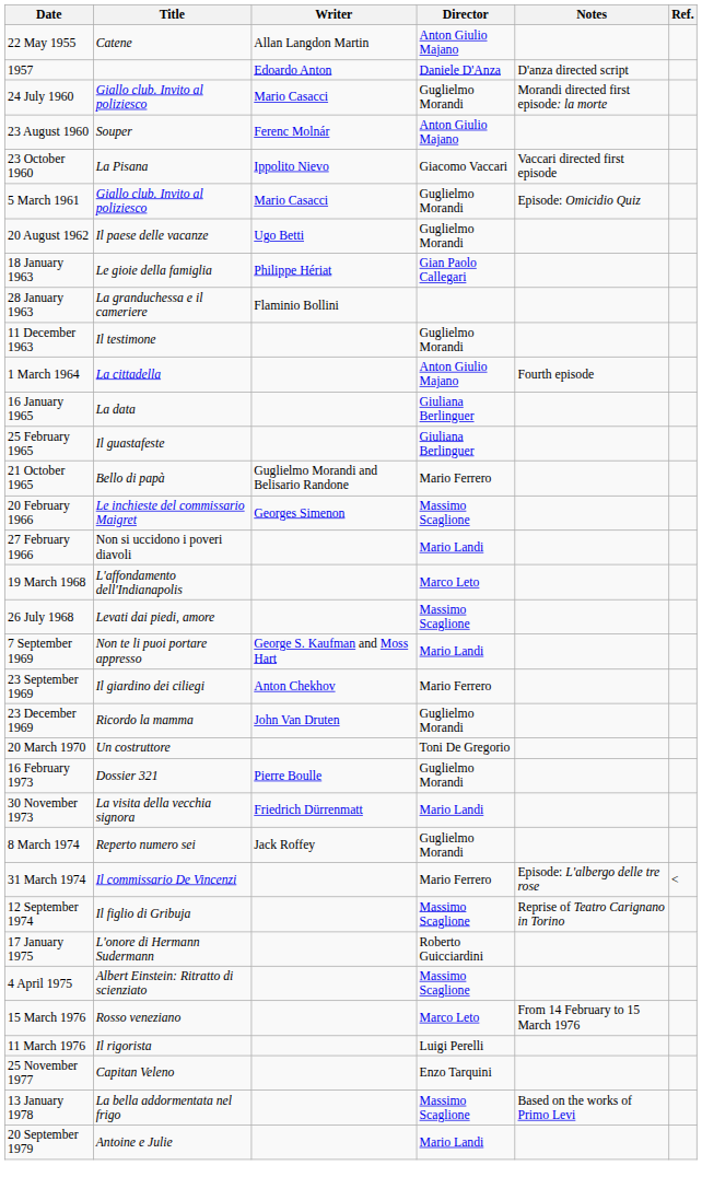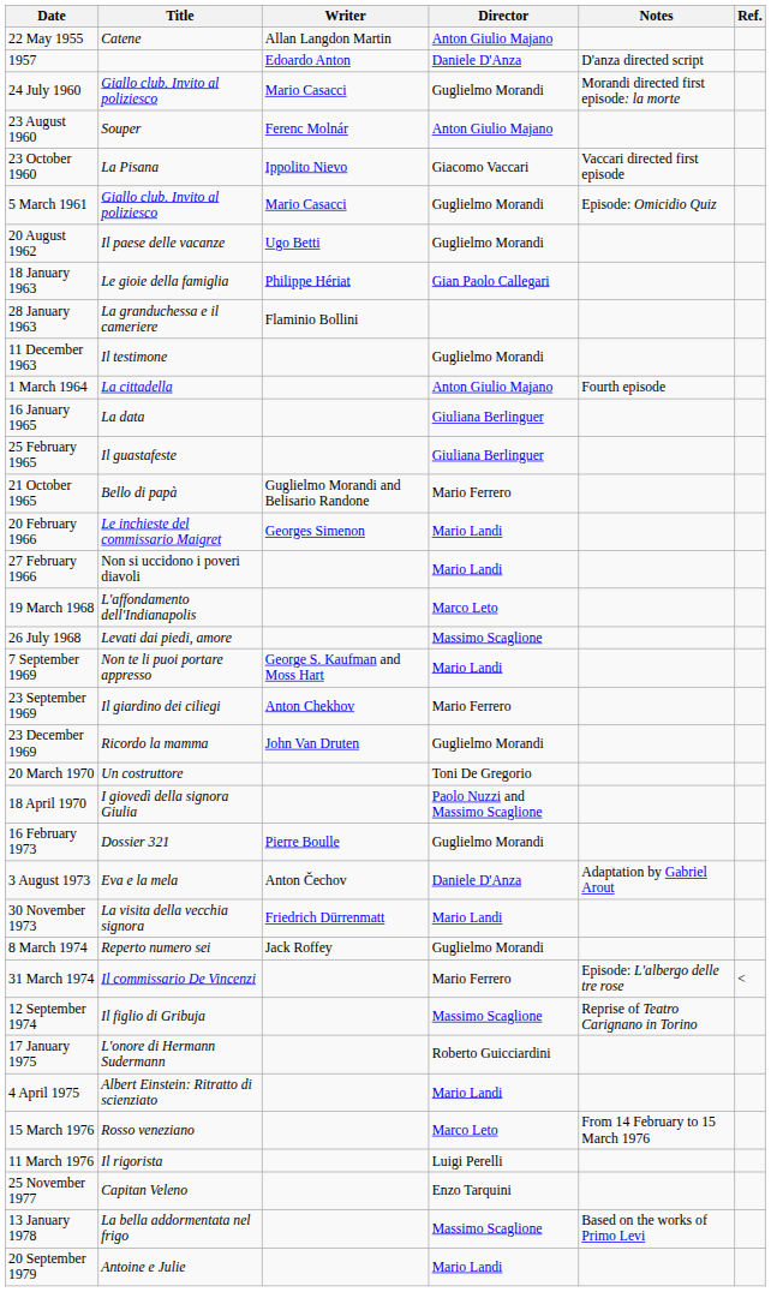 <table class="wikitable sortable defaultleft col1right">
 <tr>
 <th>Date</th>
 <th>Title</th>
 <th>Writer</th>
 <th>Director</th>
 <th>Notes</th>
 <th>Ref.</th>
 </tr>
 <tr>
 <td>22 May 1955</td>
 <td><em>Catene</em></td>
 <td>Allan Langdon Martin</td>
 <td><a href='#'>Anton Giulio Majano</a></td>
 <td></td>
 <td></td>
 </tr>
 <tr>
 <td>1957</td>
 <td><em></em></td>
 <td><a href='#'>Edoardo Anton</a></td>
 <td><a href='#'>Daniele D'Anza</a></td>
 <td>D'anza directed script</td>
 <td></td>
 </tr>
 <tr>
 <td>24 July 1960</td>
 <td><em><a href='#'>Giallo club. Invito al poliziesco</a></em></td>
 <td><a href='#'>Mario Casacci</a></td>
 <td>Guglielmo Morandi</td>
 <td>Morandi directed first episode<em>: la morte</em></td>
 <td></td>
 </tr>
 <tr>
 <td>23 August 1960</td>
 <td><em>Souper</em></td>
 <td><a href='#'>Ferenc Molnár</a></td>
 <td><a href='#'>Anton Giulio Majano</a></td>
 <td></td>
 <td></td>
 </tr>
 <tr>
 <td>23 October 1960</td>
 <td><em>La Pisana</em></td>
 <td><a href='#'>Ippolito Nievo</a></td>
 <td>Giacomo Vaccari</td>
 <td>Vaccari directed first episode</td>
 <td></td>
 </tr>
 <tr>
 <td>5 March 1961</td>
 <td><em><a href='#'>Giallo club. Invito al poliziesco</a></em></td>
 <td><a href='#'>Mario Casacci</a></td>
 <td>Guglielmo Morandi</td>
 <td>Episode: <em>Omicidio Quiz</em></td>
 <td></td>
 </tr>
 <tr>
 <td>20 August 1962</td>
 <td><em>Il paese delle vacanze</em></td>
 <td><a href='#'>Ugo Betti</a></td>
 <td>Guglielmo Morandi</td>
 <td></td>
 <td></td>
 </tr>
 <tr>
 <td>18 January 1963</td>
 <td><em>Le gioie della famiglia</em></td>
 <td><a href='#'>Philippe Hériat</a></td>
 <td><a href='#'>Gian Paolo Callegari</a></td>
 <td></td>
 <td></td>
 </tr>
 <tr>
 <td>28 January 1963</td>
 <td><em>La granduchessa e il cameriere</em></td>
 <td>Flaminio Bollini</td>
 <td></td>
 <td></td>
 <td></td>
 </tr>
 <tr>
 <td>11 December 1963</td>
 <td><em>Il testimone</em></td>
 <td></td>
 <td>Guglielmo Morandi</td>
 <td></td>
 <td></td>
 </tr>
 <tr>
 <td>1 March 1964</td>
 <td><em><a href='#'>La cittadella</a></em></td>
 <td></td>
 <td><a href='#'>Anton Giulio Majano</a></td>
 <td>Fourth episode</td>
 <td></td>
 </tr>
 <tr>
 <td>16 January 1965</td>
 <td><em>La data</em></td>
 <td></td>
 <td><a href='#'>Giuliana Berlinguer</a></td>
 <td></td>
 <td></td>
 </tr>
 <tr>
 <td>25 February 1965</td>
 <td><em>Il guastafeste</em></td>
 <td></td>
 <td><a href='#'>Giuliana Berlinguer</a></td>
 <td></td>
 <td></td>
 </tr>
 <tr>
 <td>21 October 1965</td>
 <td><em>Bello di papà</em></td>
 <td>Guglielmo Morandi and Belisario Randone</td>
 <td>Mario Ferrero</td>
 <td></td>
 <td></td>
 </tr>
 <tr>
 <td>20 February 1966</td>
 <td><em><a href='#'>Le inchieste del commissario Maigret</a></em></td>
 <td><a href='#'>Georges Simenon</a></td>
-<td><a href='#'>Massimo Scaglione</a></td>
+<td><a href='#'>Mario Landi</a></td>
 <td></td>
 <td></td>
 </tr>
 <tr>
 <td>27 February 1966</td>
 <td>Non si uccidono i poveri diavoli</td>
 <td></td>
 <td><a href='#'>Mario Landi</a></td>
 <td></td>
 <td></td>
 </tr>
 <tr>
 <td>19 March 1968</td>
 <td><em>L'affondamento dell'Indianapolis</em></td>
 <td></td>
 <td><a href='#'>Marco Leto</a></td>
 <td></td>
 <td></td>
 </tr>
 <tr>
 <td>26 July 1968</td>
 <td><em>Levati dai piedi, amore</em></td>
 <td></td>
 <td><a href='#'>Massimo Scaglione</a></td>
 <td></td>
 <td></td>
 </tr>
 <tr>
 <td>7 September 1969</td>
 <td><em>Non te li puoi portare appresso</em></td>
 <td><a href='#'>George S. Kaufman</a> and <a href='#'>Moss Hart</a></td>
 <td><a href='#'>Mario Landi</a></td>
 <td></td>
 <td></td>
 </tr>
 <tr>
 <td>23 September 1969</td>
 <td><em>Il giardino dei ciliegi</em></td>
 <td><a href='#'>Anton Chekhov</a></td>
 <td>Mario Ferrero</td>
 <td></td>
 <td></td>
 </tr>
 <tr>
 <td>23 December 1969</td>
 <td><em>Ricordo la mamma</em></td>
 <td><a href='#'>John Van Druten</a></td>
 <td>Guglielmo Morandi</td>
 <td></td>
 <td></td>
 </tr>
 <tr>
 <td>20 March 1970</td>
 <td><em>Un costruttore</em></td>
 <td></td>
 <td>Toni De Gregorio</td>
 <td></td>
 <td></td>
 </tr>
 <tr>
+<td>18 April 1970</td>
+<td><em>I giovedì della signora Giulia</em></td>
+<td></td>
+<td><a href='#'>Paolo Nuzzi</a> and <a href='#'>Massimo Scaglione</a></td>
+<td></td>
+<td></td>
+</tr>
+<tr>
 <td>16 February 1973</td>
 <td><em>Dossier 321</em></td>
 <td><a href='#'>Pierre Boulle</a></td>
 <td>Guglielmo Morandi</td>
 <td></td>
+<td></td>
+</tr>
+<tr>
+<td>3 August 1973</td>
+<td><em>Eva e la mela</em></td>
+<td>Anton Čechov</td>
+<td><a href='#'>Daniele D'Anza</a></td>
+<td>Adaptation by <a href='#'>Gabriel Arout</a></td>
 <td></td>
 </tr>
 <tr>
 <td>30 November 1973</td>
 <td><em>La visita della vecchia signora</em></td>
 <td><a href='#'>Friedrich Dürrenmatt</a></td>
 <td><a href='#'>Mario Landi</a></td>
 <td></td>
 <td></td>
 </tr>
 <tr>
 <td>8 March 1974</td>
 <td><em>Reperto numero sei</em></td>
 <td>Jack Roffey</td>
 <td>Guglielmo Morandi</td>
 <td></td>
 <td></td>
 </tr>
 <tr>
 <td>31 March 1974</td>
 <td><em><a href='#'>Il commissario De Vincenzi</a></em></td>
 <td></td>
 <td>Mario Ferrero</td>
 <td>Episode: <em>L'albergo delle tre rose</em></td>
 <td><</td>
 </tr>
 <tr>
 <td>12 September 1974</td>
 <td><em>Il figlio di Gribuja</em></td>
 <td></td>
 <td><a href='#'>Massimo Scaglione</a></td>
 <td>Reprise of <em>Teatro Carignano in Torino</em></td>
 <td></td>
 </tr>
 <tr>
 <td>17 January 1975</td>
 <td><em>L'onore di Hermann Sudermann</em></td>
 <td></td>
 <td>Roberto Guicciardini</td>
 <td></td>
 <td></td>
 </tr>
 <tr>
 <td>4 April 1975</td>
 <td><em>Albert Einstein: Ritratto di scienziato</em></td>
 <td></td>
-<td><a href='#'>Massimo Scaglione</a></td>
+<td><a href='#'>Mario Landi</a></td>
 <td></td>
 <td></td>
 </tr>
 <tr>
 <td>15 March 1976</td>
 <td><em>Rosso veneziano</em></td>
 <td></td>
 <td><a href='#'>Marco Leto</a></td>
 <td>From 14 February to 15 March 1976</td>
 <td></td>
 </tr>
 <tr>
 <td>11 March 1976</td>
 <td><em>Il rigorista</em></td>
 <td></td>
 <td>Luigi Perelli</td>
 <td></td>
 <td></td>
 </tr>
 <tr>
 <td>25 November 1977</td>
 <td><em>Capitan Veleno</em></td>
 <td></td>
 <td>Enzo Tarquini</td>
 <td></td>
 <td></td>
 </tr>
 <tr>
 <td>13 January 1978</td>
 <td><em>La bella addormentata nel frigo</em></td>
 <td></td>
 <td><a href='#'>Massimo Scaglione</a></td>
 <td>Based on the works of <a href='#'>Primo Levi</a></td>
 <td></td>
 </tr>
 <tr>
 <td>20 September 1979</td>
 <td><em>Antoine e Julie</em></td>
 <td></td>
 <td><a href='#'>Mario Landi</a></td>
 <td></td>
 <td></td>
 </tr>
 </table>
